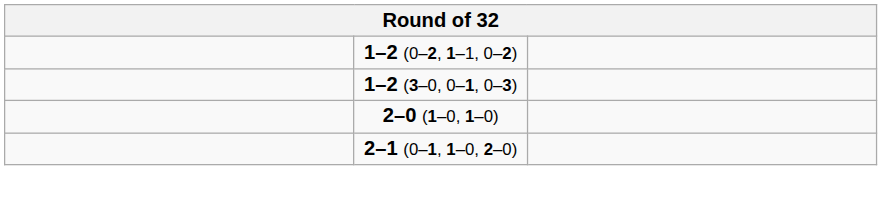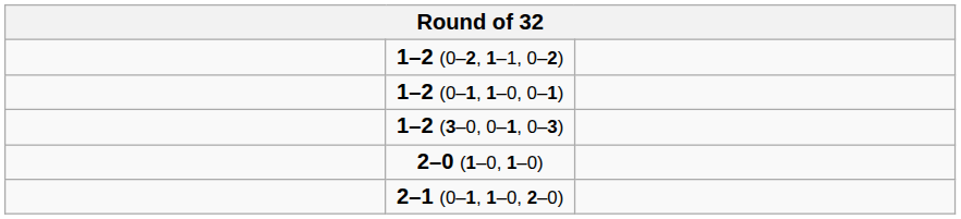 <table class="wikitable" style="text-align: center;">
 <tr>
 <th colspan=3>Round of 32</th>
 </tr>
 <tr>
 <td align=left width="270"></td>
 <td align=center width="130"><strong>1–2</strong> <small>(0–<strong>2</strong>, <strong>1</strong>–1, 0–<strong>2</strong>)</small></td>
 <td align=left width="270"><strong></strong></td>
+</tr>
+<tr>
+<td align=left></td>
+<td align=center><strong>1–2</strong> <small>(0–<strong>1</strong>, <strong>1</strong>–0, 0–<strong>1</strong>)</small></td>
+<td align=left><strong></strong></td>
 </tr>
 <tr>
 <td align=left></td>
 <td align=center><strong>1–2</strong> <small>(<strong>3</strong>–0, 0–<strong>1</strong>, 0–<strong>3</strong>)</small></td>
 <td align=left><strong></strong></td>
 </tr>
 <tr>
 <td align=left><strong></strong></td>
 <td align=center><strong>2–0</strong> <small>(<strong>1</strong>–0, <strong>1</strong>–0)</small></td>
 <td align=left></td>
 </tr>
 <tr>
 <td align=left><strong></strong></td>
 <td align=center><strong>2–1</strong> <small>(0–<strong>1</strong>, <strong>1</strong>–0, <strong>2</strong>–0)</small></td>
 <td align=left></td>
 </tr>
 </table>
